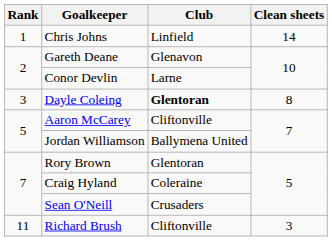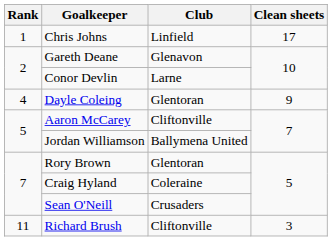 <table class="wikitable" style="text-align:center">
 <tr>
 <th>Rank</th>
 <th>Goalkeeper</th>
 <th>Club</th>
 <th>Clean sheets</th>
 </tr>
 <tr>
 <td>1</td>
 <td align="left"> Chris Johns</td>
 <td align="left">Linfield</td>
-<td>14</td>
+<td>17</td>
 </tr>
 <tr>
 <td rowspan="2">2</td>
 <td align="left"> Gareth Deane</td>
 <td align="left">Glenavon</td>
 <td rowspan="2">10</td>
 </tr>
 <tr>
 <td align="left"> Conor Devlin</td>
 <td align="left">Larne</td>
 </tr>
 <tr>
-<td>3</td>
+<td>4</td>
 <td align="left"> <a href='#'>Dayle Coleing</a></td>
-<td align="left"><strong>Glentoran</strong></td>
-<td>8</td>
+<td align="left">Glentoran</td>
+<td>9</td>
 </tr>
 <tr>
 <td rowspan="2">5</td>
 <td align="left"> <a href='#'>Aaron McCarey</a></td>
 <td align="left">Cliftonville</td>
 <td rowspan="2">7</td>
 </tr>
 <tr>
 <td align="left"> Jordan Williamson</td>
 <td align="left">Ballymena United</td>
 </tr>
 <tr>
 <td rowspan="3">7</td>
 <td align="left"> Rory Brown</td>
 <td align="left">Glentoran</td>
 <td rowspan="3">5</td>
 </tr>
 <tr>
 <td align="left"> Craig Hyland</td>
 <td align="left">Coleraine</td>
 </tr>
 <tr>
 <td align="left"> <a href='#'>Sean O'Neill</a></td>
 <td align="left">Crusaders</td>
 </tr>
 <tr>
 <td>11</td>
 <td align="left"> <a href='#'>Richard Brush</a></td>
 <td align="left">Cliftonville</td>
 <td>3</td>
 </tr>
 </table>
